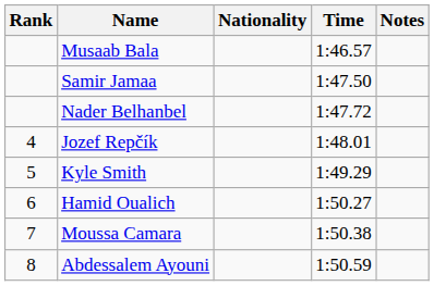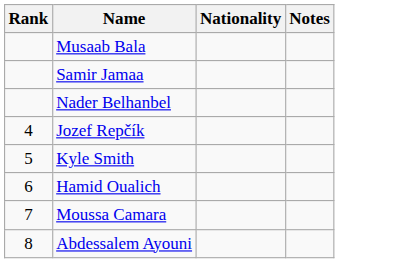 <table class="wikitable sortable" style="text-align:center;font-size:95%">
 <tr>
 <th>Rank</th>
 <th>Name</th>
 <th>Nationality</th>
-<th>Time</th>
 <th>Notes</th>
 </tr>
 <tr>
 <td></td>
 <td align=left><a href='#'>Musaab Bala</a></td>
 <td align=left></td>
-<td>1:46.57</td>
 <td></td>
 </tr>
 <tr>
 <td></td>
 <td align=left><a href='#'>Samir Jamaa</a></td>
 <td align=left></td>
-<td>1:47.50</td>
 <td></td>
 </tr>
 <tr>
 <td></td>
 <td align=left><a href='#'>Nader Belhanbel</a></td>
 <td align=left></td>
-<td>1:47.72</td>
 <td></td>
 </tr>
 <tr>
 <td>4</td>
 <td align=left><a href='#'>Jozef Repčík</a></td>
 <td align=left></td>
-<td>1:48.01</td>
 <td></td>
 </tr>
 <tr>
 <td>5</td>
 <td align=left><a href='#'>Kyle Smith</a></td>
 <td align=left></td>
-<td>1:49.29</td>
 <td></td>
 </tr>
 <tr>
 <td>6</td>
 <td align=left><a href='#'>Hamid Oualich</a></td>
 <td align=left></td>
-<td>1:50.27</td>
 <td></td>
 </tr>
 <tr>
 <td>7</td>
 <td align=left><a href='#'>Moussa Camara</a></td>
 <td align=left></td>
-<td>1:50.38</td>
 <td></td>
 </tr>
 <tr>
 <td>8</td>
 <td align=left><a href='#'>Abdessalem Ayouni</a></td>
 <td align=left></td>
-<td>1:50.59</td>
 <td></td>
 </tr>
 </table>
